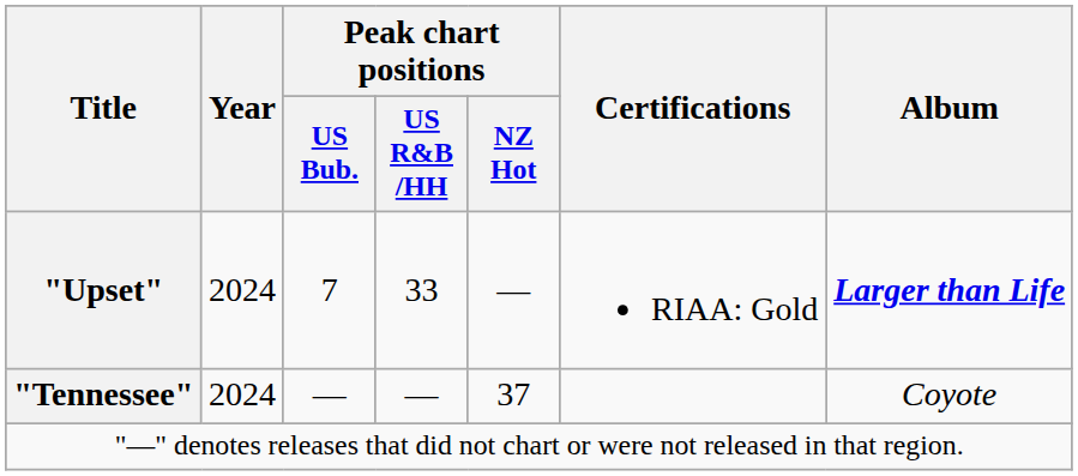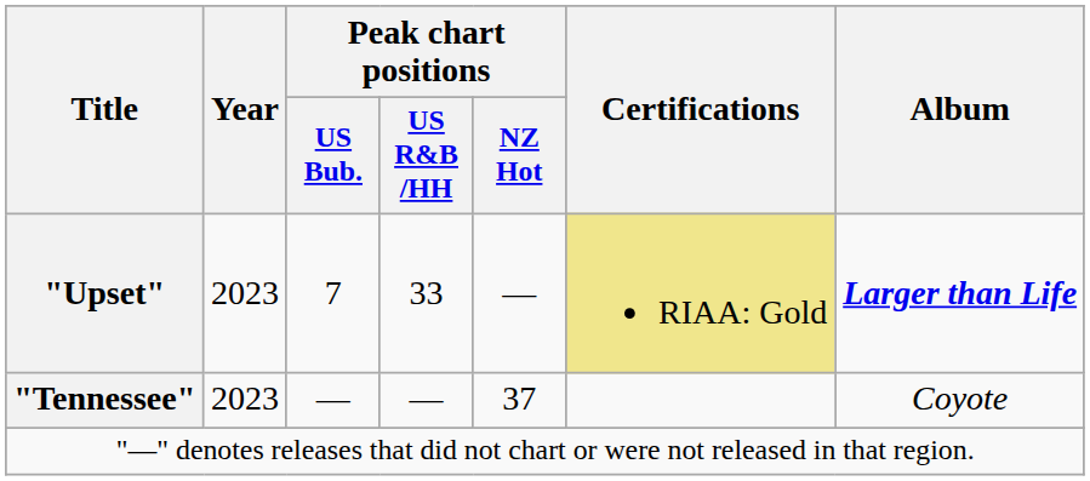 <table class="wikitable plainrowheaders" style="text-align:center;">
 <tr>
 <th scope="col" rowspan="2">Title</th>
 <th scope="col" rowspan="2">Year</th>
 <th scope="col" colspan="3">Peak chart positions</th>
 <th rowspan="2">Certifications</th>
 <th rowspan="2" scope="col">Album</th>
 </tr>
 <tr>
 <th scope="col" style="width:2.75em;font-size:85%;"><a href='#'>US<br>Bub.</a><br></th>
 <th scope="col" style="width:2.75em;font-size:85%;"><a href='#'>US<br>R&B<br>/HH</a><br></th>
 <th scope="col" style="width:2.75em;font-size:85%;"><a href='#'>NZ<br>Hot</a><br></th>
 </tr>
 <tr>
 <th scope="row">"Upset"<br></th>
-<td>2024</td>
+<td>2023</td>
 <td>7</td>
 <td>33</td>
 <td>—</td>
-<td><br><ul><li>RIAA: Gold</li></ul></td>
+<td style="background: khaki;"><br><ul><li>RIAA: Gold</li></ul></td>
 <td><strong><em><a href='#'>Larger than Life</a></em></strong></td>
 </tr>
 <tr>
 <th scope="row">"Tennessee"<br></th>
-<td>2024</td>
+<td>2023</td>
 <td>—</td>
 <td>—</td>
 <td>37</td>
 <td></td>
 <td><em>Coyote</em></td>
 </tr>
 <tr>
 <td colspan="9" style="font-size:85%">"—" denotes releases that did not chart or were not released in that region.</td>
 </tr>
 </table>
